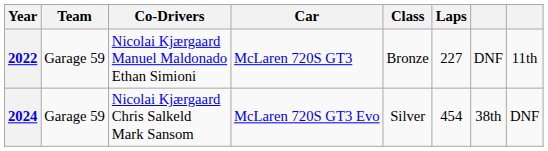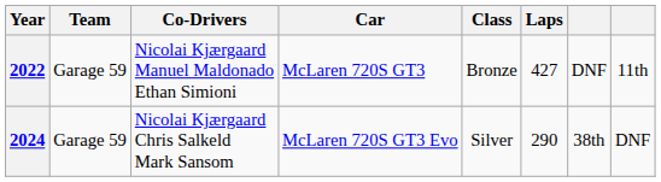 <table class="wikitable" style="text-align:center;font-size:90%">
 <tr>
 <th>Year</th>
 <th>Team</th>
 <th>Co-Drivers</th>
 <th>Car</th>
 <th>Class</th>
 <th>Laps</th>
 <th></th>
 <th></th>
 </tr>
 <tr>
 <th><a href='#'>2022</a></th>
 <td align="left"> Garage 59</td>
 <td align="left"> <a href='#'>Nicolai Kjærgaard</a><br> <a href='#'>Manuel Maldonado</a><br> Ethan Simioni</td>
 <td align="left"><a href='#'>McLaren 720S GT3</a></td>
 <td>Bronze</td>
-<td>227</td>
+<td>427</td>
 <td>DNF</td>
 <td>11th</td>
 </tr>
 <tr>
 <th><a href='#'>2024</a></th>
 <td align="left"> Garage 59</td>
 <td align="left"> <a href='#'>Nicolai Kjærgaard</a><br> Chris Salkeld<br> Mark Sansom</td>
 <td align="left"><a href='#'>McLaren 720S GT3 Evo</a></td>
 <td>Silver</td>
-<td>454</td>
+<td>290</td>
 <td>38th</td>
 <td>DNF</td>
 </tr>
 </table>
